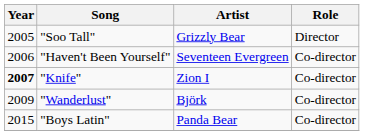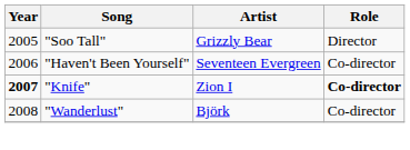 <table class="wikitable">
 <tr>
 <th>Year</th>
 <th>Song</th>
 <th>Artist</th>
 <th>Role</th>
 </tr>
 <tr>
 <td>2005</td>
 <td>"Soo Tall"</td>
 <td><a href='#'>Grizzly Bear</a></td>
 <td>Director</td>
 </tr>
 <tr>
 <td>2006</td>
 <td>"Haven't Been Yourself"</td>
 <td><a href='#'>Seventeen Evergreen</a></td>
 <td>Co-director</td>
 </tr>
 <tr>
 <td><strong>2007</strong></td>
 <td>"<a href='#'>Knife</a>"</td>
 <td><a href='#'>Zion I</a></td>
-<td>Co-director</td>
+<td><strong>Co-director</strong></td>
 </tr>
 <tr>
-<td>2009</td>
+<td>2008</td>
 <td>"<a href='#'>Wanderlust</a>"</td>
 <td><a href='#'>Björk</a></td>
 <td>Co-director</td>
 </tr>
 <tr>
-<td>2015</td>
-<td>"Boys Latin"</td>
-<td><a href='#'>Panda Bear</a></td>
-<td>Co-director</td>
-</tr>
-<tr>
 </tr>
 </table>
